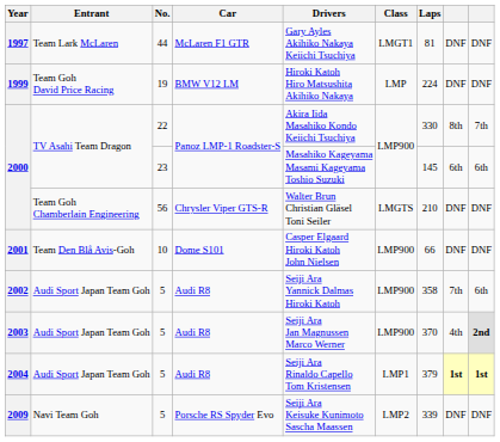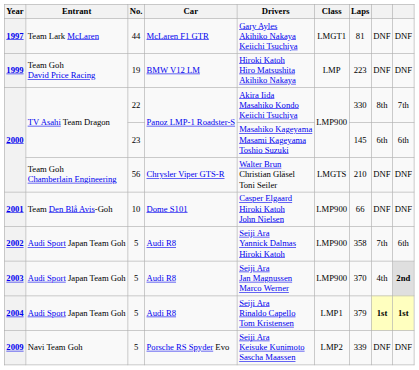 <table class="wikitable" style="text-align:center; font-size:90%">
 <tr>
 <th>Year</th>
 <th>Entrant</th>
 <th>No.</th>
 <th>Car</th>
 <th>Drivers</th>
 <th>Class</th>
 <th>Laps</th>
 <th></th>
 <th></th>
 </tr>
 <tr>
 <th><a href='#'>1997</a></th>
 <td align=left> Team Lark <a href='#'>McLaren</a></td>
 <td>44</td>
 <td align=left><a href='#'>McLaren F1 GTR</a></td>
 <td align=left> <a href='#'>Gary Ayles</a><br> <a href='#'>Akihiko Nakaya</a><br> <a href='#'>Keiichi Tsuchiya</a></td>
 <td>LMGT1</td>
 <td>81</td>
 <td>DNF</td>
 <td>DNF</td>
 </tr>
 <tr>
 <th><a href='#'>1999</a></th>
 <td align=left> Team Goh<br> <a href='#'>David Price Racing</a></td>
 <td>19</td>
 <td align=left><a href='#'>BMW V12 LM</a></td>
 <td align=left> <a href='#'>Hiroki Katoh</a><br> <a href='#'>Hiro Matsushita</a><br> <a href='#'>Akihiko Nakaya</a></td>
 <td>LMP</td>
-<td>224</td>
+<td>223</td>
 <td>DNF</td>
 <td>DNF</td>
 </tr>
 <tr>
 <th rowspan=3><a href='#'>2000</a></th>
 <td rowspan=2 align=left> <a href='#'>TV Asahi</a> Team Dragon</td>
 <td>22</td>
 <td rowspan=2 align=left><a href='#'>Panoz LMP-1 Roadster-S</a></td>
 <td align=left> <a href='#'>Akira Iida</a><br> <a href='#'>Masahiko Kondo</a><br> <a href='#'>Keiichi Tsuchiya</a></td>
 <td rowspan=2>LMP900</td>
 <td>330</td>
 <td>8th</td>
 <td>7th</td>
 </tr>
 <tr>
 <td>23</td>
 <td align=left> <a href='#'>Masahiko Kageyama</a><br> <a href='#'>Masami Kageyama</a><br> <a href='#'>Toshio Suzuki</a></td>
 <td>145</td>
 <td>6th</td>
 <td>6th</td>
 </tr>
 <tr>
 <td align=left> Team Goh<br> <a href='#'>Chamberlain Engineering</a></td>
 <td>56</td>
 <td align=left><a href='#'>Chrysler Viper GTS-R</a></td>
 <td align=left> <a href='#'>Walter Brun</a><br> Christian Gläsel<br> Toni Seiler</td>
 <td>LMGTS</td>
 <td>210</td>
 <td>DNF</td>
 <td>DNF</td>
 </tr>
 <tr>
 <th><a href='#'>2001</a></th>
 <td align=left> Team <a href='#'>Den Blå Avis</a>-Goh</td>
 <td>10</td>
 <td align=left><a href='#'>Dome S101</a></td>
 <td align=left> <a href='#'>Casper Elgaard</a><br> <a href='#'>Hiroki Katoh</a><br> <a href='#'>John Nielsen</a></td>
 <td>LMP900</td>
 <td>66</td>
 <td>DNF</td>
 <td>DNF</td>
 </tr>
 <tr>
 <th><a href='#'>2002</a></th>
 <td align=left> <a href='#'>Audi Sport</a> Japan Team Goh</td>
 <td>5</td>
 <td align=left><a href='#'>Audi R8</a></td>
 <td align=left> <a href='#'>Seiji Ara</a><br> <a href='#'>Yannick Dalmas</a><br> <a href='#'>Hiroki Katoh</a></td>
 <td>LMP900</td>
 <td>358</td>
 <td>7th</td>
 <td>6th</td>
 </tr>
 <tr>
 <th><a href='#'>2003</a></th>
 <td align=left> <a href='#'>Audi Sport</a> Japan Team Goh</td>
 <td>5</td>
 <td align=left><a href='#'>Audi R8</a></td>
 <td align=left> <a href='#'>Seiji Ara</a><br> <a href='#'>Jan Magnussen</a><br> <a href='#'>Marco Werner</a></td>
 <td>LMP900</td>
 <td>370</td>
 <td>4th</td>
 <td style="background:#DFDFDF;"><strong>2nd</strong></td>
 </tr>
 <tr>
 <th><a href='#'>2004</a></th>
 <td align=left> <a href='#'>Audi Sport</a> Japan Team Goh</td>
 <td>5</td>
 <td align=left><a href='#'>Audi R8</a></td>
 <td align=left> <a href='#'>Seiji Ara</a><br> <a href='#'>Rinaldo Capello</a><br> <a href='#'>Tom Kristensen</a></td>
 <td>LMP1</td>
 <td>379</td>
 <td style="background:#FFFFBF;"><strong>1st</strong></td>
 <td style="background:#FFFFBF;"><strong>1st</strong></td>
 </tr>
 <tr>
 <th><a href='#'>2009</a></th>
 <td align=left> Navi Team Goh</td>
 <td>5</td>
 <td align=left><a href='#'>Porsche RS Spyder</a> Evo</td>
 <td align=left> <a href='#'>Seiji Ara</a><br> <a href='#'>Keisuke Kunimoto</a><br> <a href='#'>Sascha Maassen</a></td>
 <td>LMP2</td>
 <td>339</td>
 <td>DNF</td>
 <td>DNF</td>
 </tr>
 </table>
